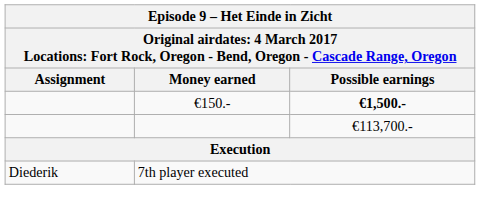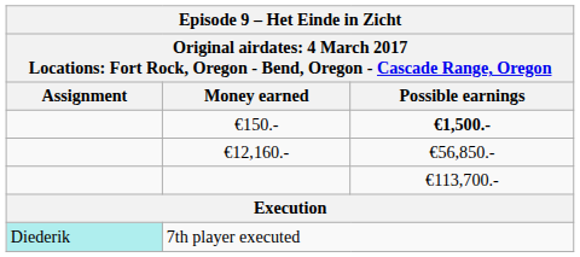 <table class="wikitable" style="font-size: 95%; margin: 10px" align="right" width="40%">
 <tr>
 <th colspan=3>Episode 9 – Het Einde in Zicht</th>
 </tr>
 <tr>
 <th colspan=3>Original airdates: 4 March 2017<br>Locations: Fort Rock, Oregon - Bend, Oregon - <a href='#'>Cascade Range, Oregon</a></th>
 </tr>
 <tr>
 <th>Assignment</th>
 <th>Money earned</th>
 <th>Possible earnings</th>
 </tr>
 <tr>
 <td></td>
 <td align="center">€150.-</td>
 <td align="center"><strong>€1,500.-</strong></td>
 </tr>
 <tr>
+<td></td>
+<td align="center">€12,160.-</td>
+<td align="center">€56,850.-</td>
+</tr>
+<tr>
 <td><strong></strong></td>
 <td align="center"><strong></strong></td>
 <td align="center">€113,700.-</td>
 </tr>
 <tr>
 <th colspan=3>Execution</th>
 </tr>
 <tr>
-<td>Diederik</td>
+<td style="background: paleturquoise;">Diederik</td>
 <td colspan=2>7th player executed</td>
 </tr>
 </table>
